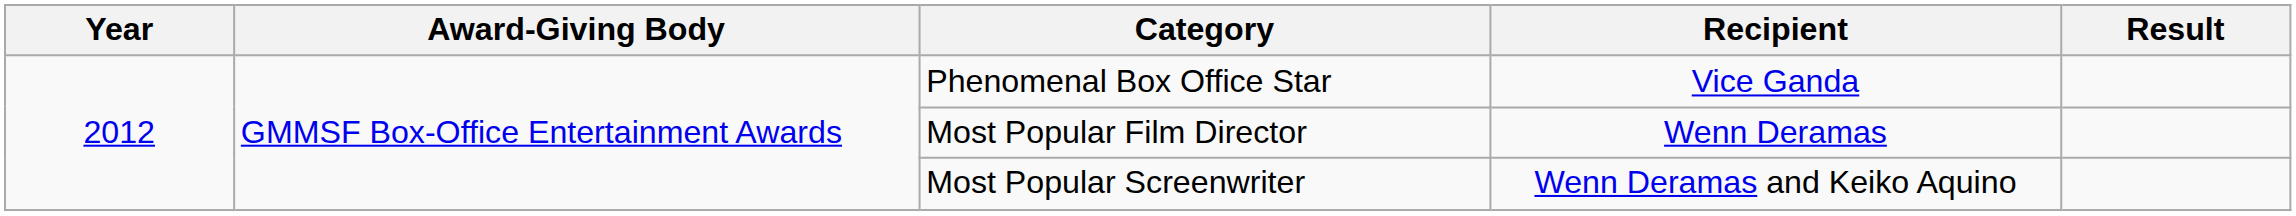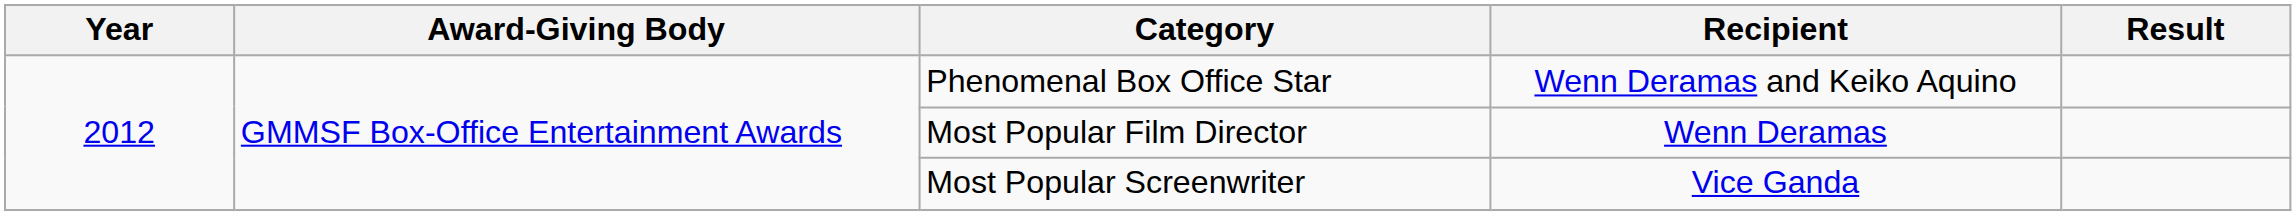 <table | width="90%" class="wikitable sortable">
 <tr>
 <th width="10%">Year</th>
 <th width="30%">Award-Giving Body</th>
 <th width="25%">Category</th>
 <th width="25%">Recipient</th>
 <th width="10%">Result</th>
 </tr>
 <tr>
 <td rowspan="3" align="center"><a href='#'>2012</a></td>
 <td rowspan="3" align="left"><a href='#'>GMMSF Box-Office Entertainment Awards</a></td>
 <td align="left">Phenomenal Box Office Star</td>
-<td align="center"><a href='#'>Vice Ganda</a></td>
+<td align=center><a href='#'>Wenn Deramas</a> and Keiko Aquino</td>
 <td></td>
 </tr>
 <tr>
 <td>Most Popular Film Director</td>
 <td align=center><a href='#'>Wenn Deramas</a></td>
 <td></td>
 </tr>
 <tr>
 <td>Most Popular Screenwriter</td>
-<td align=center><a href='#'>Wenn Deramas</a> and Keiko Aquino</td>
+<td align="center"><a href='#'>Vice Ganda</a></td>
 <td></td>
 </tr>
 </table>
